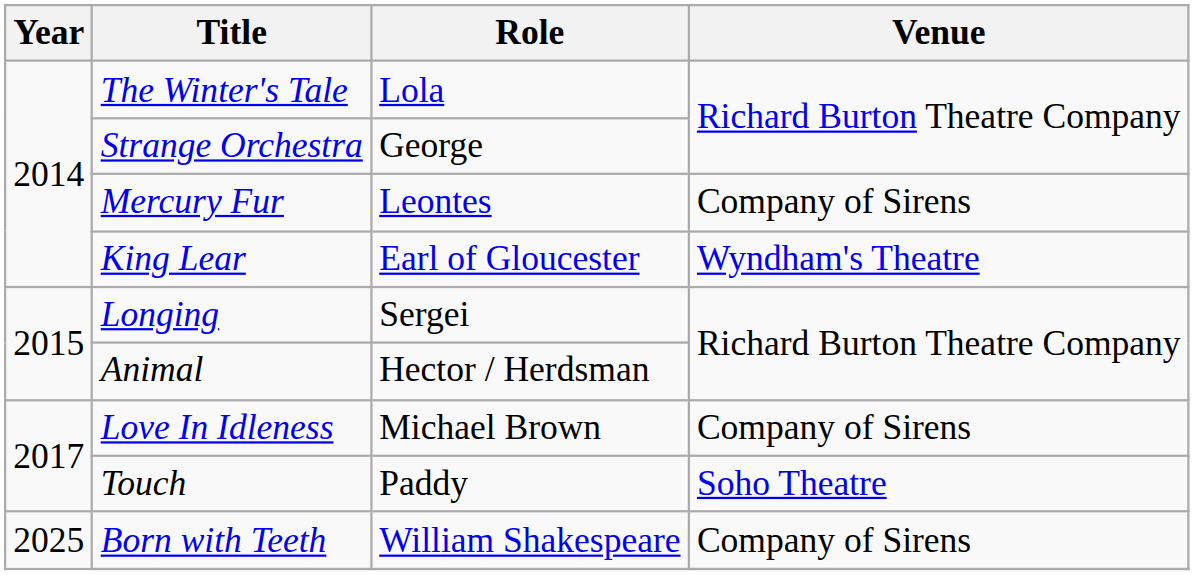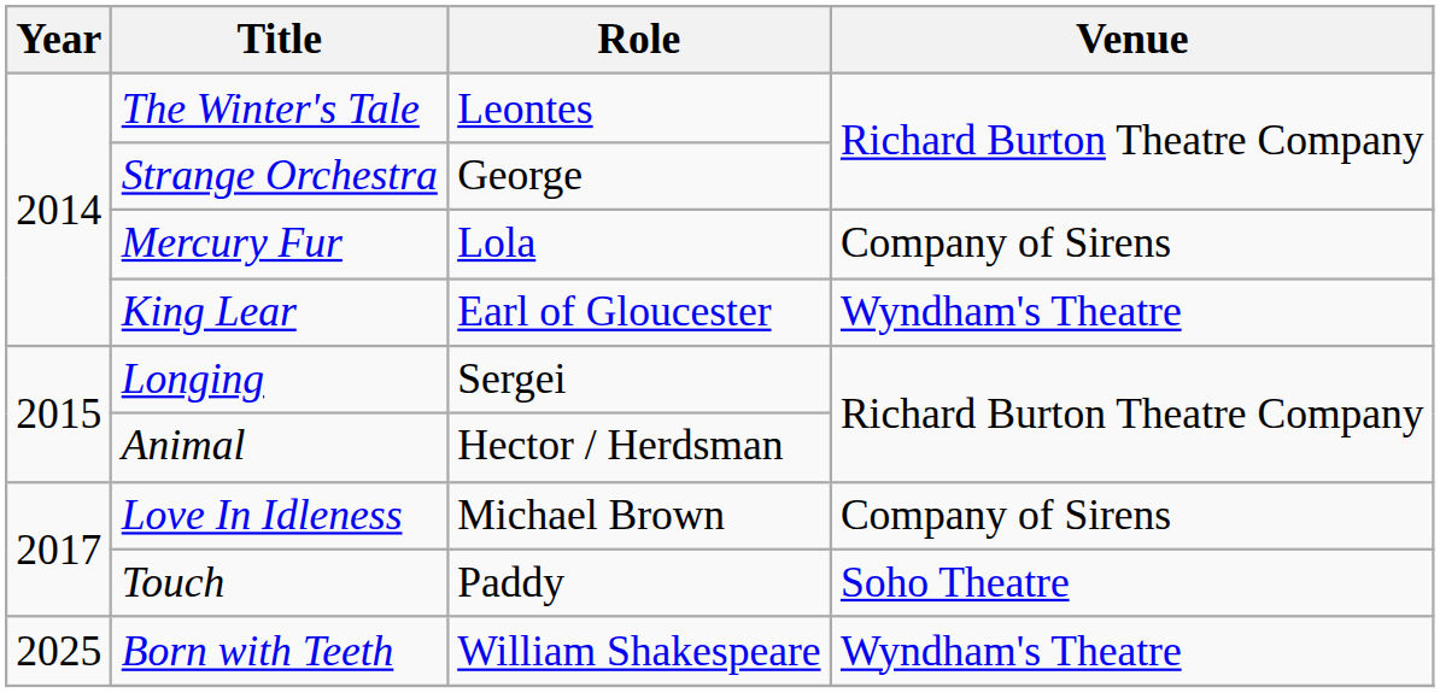 <table class="wikitable sortable">
 <tr>
 <th>Year</th>
 <th>Title</th>
 <th>Role</th>
 <th>Venue</th>
 </tr>
 <tr>
 <td rowspan="4">2014</td>
 <td><em><a href='#'>The Winter's Tale</a></em></td>
-<td><a href='#'>Lola</a></td>
+<td><a href='#'>Leontes</a></td>
 <td rowspan="2"><a href='#'>Richard Burton</a> Theatre Company</td>
 </tr>
 <tr>
 <td><em><a href='#'>Strange Orchestra</a></em></td>
 <td>George</td>
 </tr>
 <tr>
 <td><em><a href='#'>Mercury Fur</a></em></td>
-<td><a href='#'>Leontes</a></td>
+<td><a href='#'>Lola</a></td>
 <td>Company of Sirens</td>
 </tr>
 <tr>
 <td><em><a href='#'>King Lear</a></em></td>
 <td><a href='#'>Earl of Gloucester</a></td>
 <td><a href='#'>Wyndham's Theatre</a></td>
 </tr>
 <tr>
 <td rowspan="2">2015</td>
 <td><em><a href='#'>Longing</a></em></td>
 <td>Sergei</td>
 <td rowspan="2">Richard Burton Theatre Company</td>
 </tr>
 <tr>
 <td><em>Animal</em></td>
 <td>Hector / Herdsman</td>
 </tr>
 <tr>
 <td rowspan="2">2017</td>
 <td><em><a href='#'>Love In Idleness</a></em></td>
 <td>Michael Brown</td>
 <td>Company of Sirens</td>
 </tr>
 <tr>
 <td><em>Touch</em></td>
 <td>Paddy</td>
 <td><a href='#'>Soho Theatre</a></td>
 </tr>
 <tr>
 <td rowspan="2">2025</td>
 <td><em><a href='#'>Born with Teeth</a></em></td>
 <td><a href='#'>William Shakespeare</a></td>
-<td>Company of Sirens</td>
+<td><a href='#'>Wyndham's Theatre</a></td>
 </tr>
 <tr>
 </tr>
 </table>
